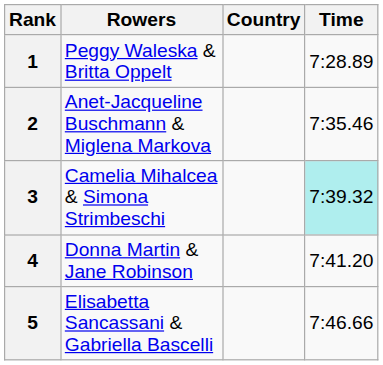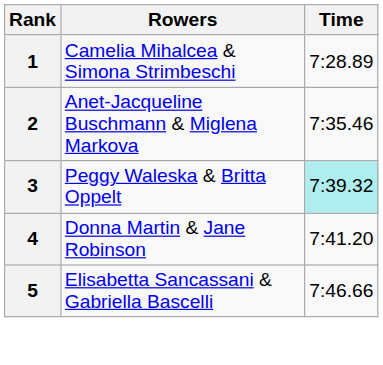 <table class="wikitable sortable" width=50%>
 <tr>
 <th>Rank</th>
 <th>Rowers</th>
-<th>Country</th>
 <th>Time</th>
 </tr>
 <tr>
 <th>1</th>
-<td><a href='#'>Peggy Waleska</a> & <a href='#'>Britta Oppelt</a></td>
-<td></td>
+<td><a href='#'>Camelia Mihalcea</a> & <a href='#'>Simona Strimbeschi</a></td>
 <td>7:28.89</td>
 </tr>
 <tr>
 <th>2</th>
 <td><a href='#'>Anet-Jacqueline Buschmann</a> & <a href='#'>Miglena Markova</a></td>
-<td></td>
 <td>7:35.46</td>
 </tr>
 <tr>
 <th>3</th>
-<td><a href='#'>Camelia Mihalcea</a> & <a href='#'>Simona Strimbeschi</a></td>
-<td></td>
+<td><a href='#'>Peggy Waleska</a> & <a href='#'>Britta Oppelt</a></td>
 <td style="background: paleturquoise;">7:39.32</td>
 </tr>
 <tr>
 <th>4</th>
 <td><a href='#'>Donna Martin</a> & <a href='#'>Jane Robinson</a></td>
-<td></td>
 <td>7:41.20</td>
 </tr>
 <tr>
 <th>5</th>
 <td><a href='#'>Elisabetta Sancassani</a> & <a href='#'>Gabriella Bascelli</a></td>
-<td></td>
 <td>7:46.66</td>
 </tr>
 </table>
